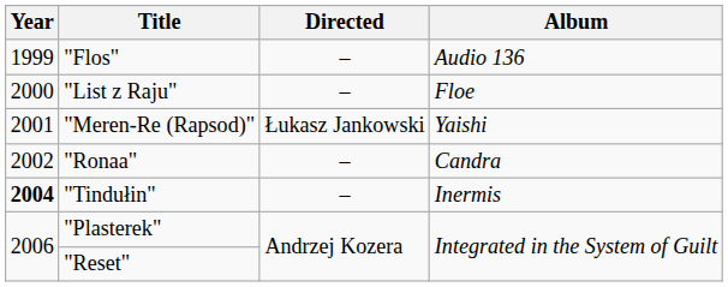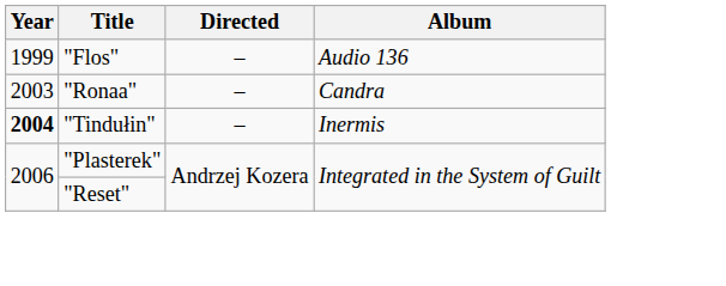 <table class="wikitable">
 <tr>
 <th>Year</th>
 <th>Title</th>
 <th>Directed</th>
 <th>Album</th>
 </tr>
 <tr>
 <td>1999</td>
 <td>"Flos"</td>
 <td style="text-align:center;">–</td>
 <td><em>Audio 136</em></td>
 </tr>
 <tr>
-<td>2000</td>
-<td>"List z Raju"</td>
-<td style="text-align:center;">–</td>
-<td><em>Floe</em></td>
-</tr>
-<tr>
-<td>2001</td>
-<td>"Meren-Re (Rapsod)"</td>
-<td>Łukasz Jankowski</td>
-<td><em>Yaishi</em></td>
-</tr>
-<tr>
-<td>2002</td>
+<td>2003</td>
 <td>"Ronaa"</td>
 <td style="text-align:center;">–</td>
 <td><em>Candra</em></td>
 </tr>
 <tr>
 <td><strong>2004</strong></td>
 <td>"Tindułin"</td>
 <td style="text-align:center;">–</td>
 <td><em>Inermis</em></td>
 </tr>
 <tr>
 <td rowspan=2>2006</td>
 <td>"Plasterek"</td>
 <td rowspan=2>Andrzej Kozera</td>
 <td rowspan=2><em>Integrated in the System of Guilt</em></td>
 </tr>
 <tr>
 <td>"Reset"</td>
 </tr>
 </table>
